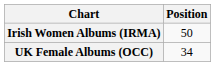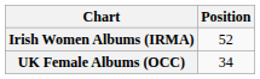 <table class="wikitable plainrowheaders" style="text-align:center;">
 <tr>
 <th scope="col">Chart</th>
 <th scope="col">Position</th>
 </tr>
 <tr>
 <th scope="row">Irish Women Albums (IRMA)</th>
-<td>50</td>
+<td>52</td>
 </tr>
 <tr>
 <th scope="row">UK Female Albums (OCC)</th>
 <td>34</td>
 </tr>
 </table>
